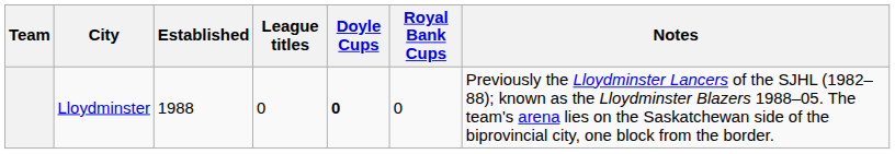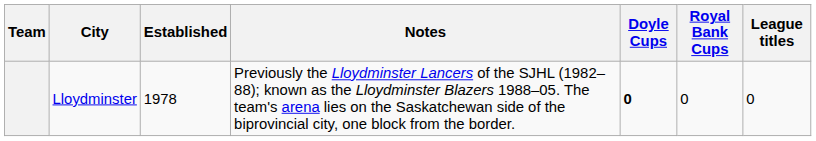 <table class="wikitable plainrowheaders">
 <tr>
 <th scope="col">Team</th>
 <th scope="col">City</th>
 <th scope="col">Established</th>
-<th scope="col">League titles</th>
+<th scope="col">Notes</th>
 <th scope="col"><a href='#'>Doyle Cups</a></th>
 <th scope="col"><a href='#'>Royal Bank Cups</a></th>
-<th scope="col">Notes</th>
+<th scope="col">League titles</th>
 </tr>
 <tr>
 <th scope="row"></th>
 <td><a href='#'>Lloydminster</a></td>
-<td>1988</td>
-<td>0</td>
+<td>1978</td>
+<td>Previously the <em><a href='#'>Lloydminster Lancers</a></em> of the SJHL (1982–88); known as the <em>Lloydminster Blazers</em> 1988–05. The team's <a href='#'>arena</a> lies on the Saskatchewan side of the biprovincial city, one block from the border.</td>
 <td><strong>0</strong></td>
 <td>0</td>
-<td>Previously the <em><a href='#'>Lloydminster Lancers</a></em> of the SJHL (1982–88); known as the <em>Lloydminster Blazers</em> 1988–05. The team's <a href='#'>arena</a> lies on the Saskatchewan side of the biprovincial city, one block from the border.</td>
+<td>0</td>
 </tr>
 </table>
